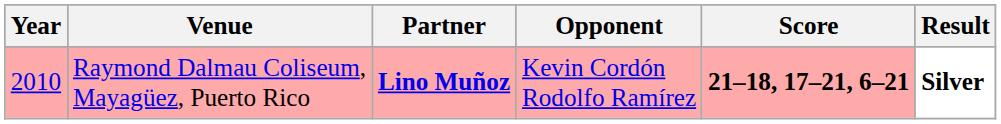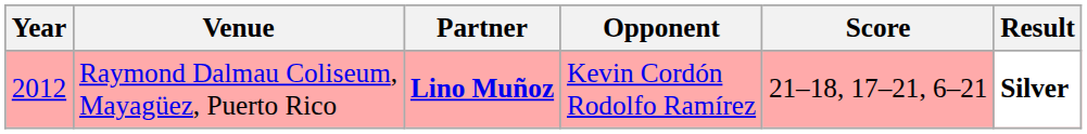 <table class="sortable wikitable" style="font-size: 90%;">
 <tr>
 <th>Year</th>
 <th>Venue</th>
 <th>Partner</th>
 <th>Opponent</th>
 <th>Score</th>
 <th>Result</th>
 </tr>
 <tr style="background:#FFAAAA">
-<td align="center"><a href='#'>2010</a></td>
+<td align="center"><a href='#'>2012</a></td>
 <td align="left"><a href='#'>Raymond Dalmau Coliseum</a>,<br><a href='#'>Mayagüez</a>, Puerto Rico</td>
 <td align="left"><strong> <a href='#'>Lino Muñoz</a></strong></td>
 <td align="left"> <a href='#'>Kevin Cordón</a><br> <a href='#'>Rodolfo Ramírez</a></td>
-<td align="left"><strong>21–18, 17–21, 6–21</strong></td>
+<td align="left">21–18, 17–21, 6–21</td>
 <td style="text-align:left; background:white"> <strong>Silver</strong></td>
 </tr>
 </table>
